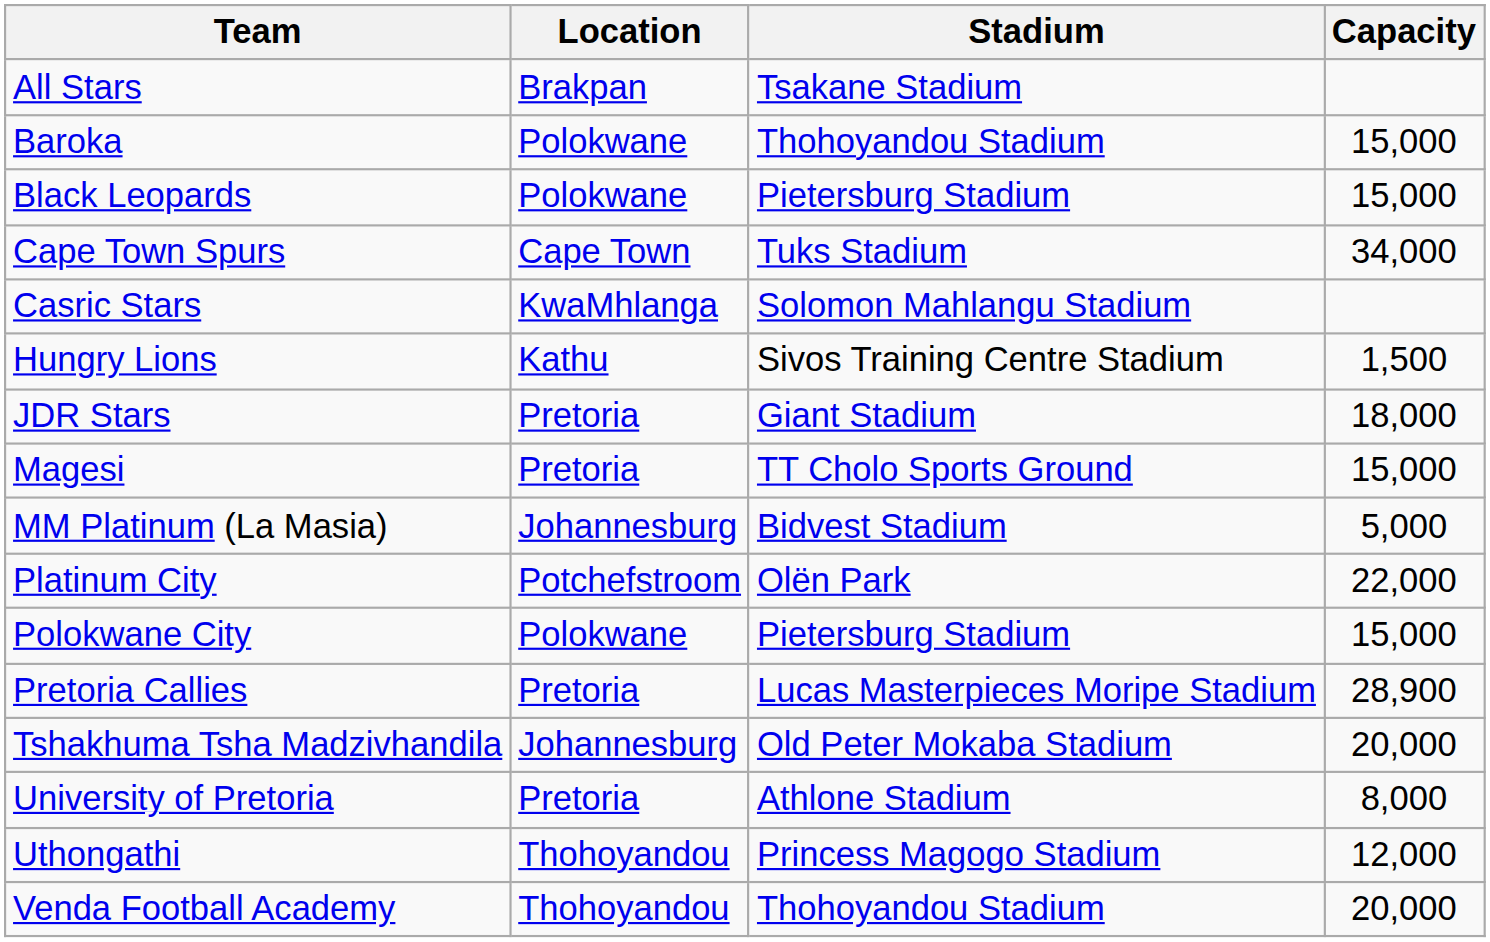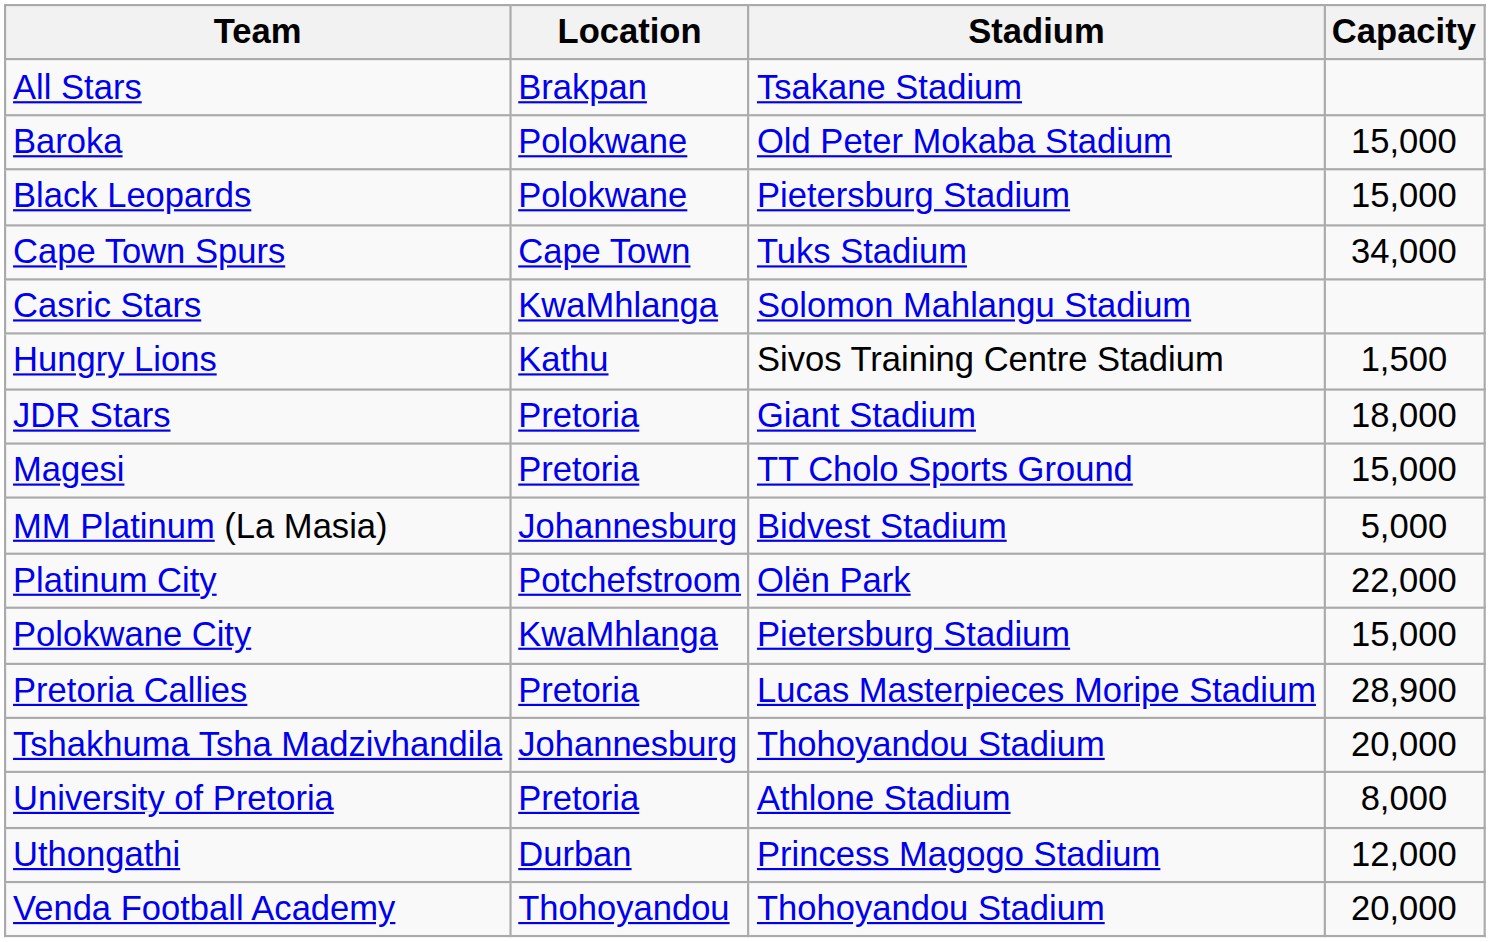 <table class="wikitable sortable">
 <tr>
 <th>Team</th>
 <th>Location</th>
 <th>Stadium</th>
 <th>Capacity</th>
 </tr>
 <tr>
 <td><a href='#'>All Stars</a></td>
 <td><a href='#'>Brakpan</a></td>
 <td><a href='#'>Tsakane Stadium</a></td>
 <td align="center"></td>
 </tr>
 <tr>
 <td><a href='#'>Baroka</a></td>
 <td><a href='#'>Polokwane</a></td>
-<td><a href='#'>Thohoyandou Stadium</a></td>
+<td><a href='#'>Old Peter Mokaba Stadium</a></td>
 <td align="center">15,000</td>
 </tr>
 <tr>
 <td><a href='#'>Black Leopards</a></td>
 <td><a href='#'>Polokwane</a></td>
 <td><a href='#'>Pietersburg Stadium</a></td>
 <td align="center">15,000</td>
 </tr>
 <tr>
 <td><a href='#'>Cape Town Spurs</a></td>
 <td><a href='#'>Cape Town</a></td>
 <td><a href='#'>Tuks Stadium</a></td>
 <td align="center">34,000</td>
 </tr>
 <tr>
 <td><a href='#'>Casric Stars</a></td>
 <td><a href='#'>KwaMhlanga </a></td>
 <td><a href='#'>Solomon Mahlangu Stadium</a></td>
 <td align="center"></td>
 </tr>
 <tr>
 <td><a href='#'>Hungry Lions</a></td>
 <td><a href='#'>Kathu</a></td>
 <td>Sivos Training Centre Stadium</td>
 <td align="center">1,500</td>
 </tr>
 <tr>
 <td><a href='#'>JDR Stars</a></td>
 <td><a href='#'>Pretoria</a> </td>
 <td><a href='#'>Giant Stadium</a></td>
 <td align="center">18,000</td>
 </tr>
 <tr>
 <td><a href='#'>Magesi</a></td>
 <td><a href='#'>Pretoria</a></td>
 <td><a href='#'>TT Cholo Sports Ground</a></td>
 <td align="center">15,000</td>
 </tr>
 <tr>
 <td><a href='#'>MM Platinum</a> (La Masia)</td>
 <td><a href='#'>Johannesburg</a></td>
 <td><a href='#'>Bidvest Stadium</a></td>
 <td align="center">5,000</td>
 </tr>
 <tr>
 <td><a href='#'>Platinum City</a></td>
 <td><a href='#'>Potchefstroom</a></td>
 <td><a href='#'>Olën Park</a></td>
 <td align="center">22,000</td>
 </tr>
 <tr>
 <td><a href='#'>Polokwane City</a></td>
-<td><a href='#'>Polokwane</a></td>
+<td><a href='#'>KwaMhlanga </a></td>
 <td><a href='#'>Pietersburg Stadium</a></td>
 <td align="center">15,000</td>
 </tr>
 <tr>
 <td><a href='#'>Pretoria Callies</a></td>
 <td><a href='#'>Pretoria</a></td>
 <td><a href='#'>Lucas Masterpieces Moripe Stadium</a></td>
 <td align="center">28,900</td>
 </tr>
 <tr>
 <td><a href='#'>Tshakhuma Tsha Madzivhandila</a></td>
 <td><a href='#'>Johannesburg</a></td>
-<td><a href='#'>Old Peter Mokaba Stadium</a></td>
+<td><a href='#'>Thohoyandou Stadium</a></td>
 <td align="center">20,000</td>
 </tr>
 <tr>
 <td><a href='#'>University of Pretoria</a></td>
 <td><a href='#'>Pretoria</a></td>
 <td><a href='#'>Athlone Stadium</a></td>
 <td align="center">8,000</td>
 </tr>
 <tr>
 <td><a href='#'>Uthongathi</a></td>
-<td><a href='#'>Thohoyandou</a></td>
+<td><a href='#'>Durban</a> </td>
 <td><a href='#'>Princess Magogo Stadium</a></td>
 <td align="center">12,000</td>
 </tr>
 <tr>
 <td><a href='#'>Venda Football Academy</a></td>
 <td><a href='#'>Thohoyandou</a></td>
 <td><a href='#'>Thohoyandou Stadium</a></td>
 <td align="center">20,000</td>
 </tr>
 </table>
